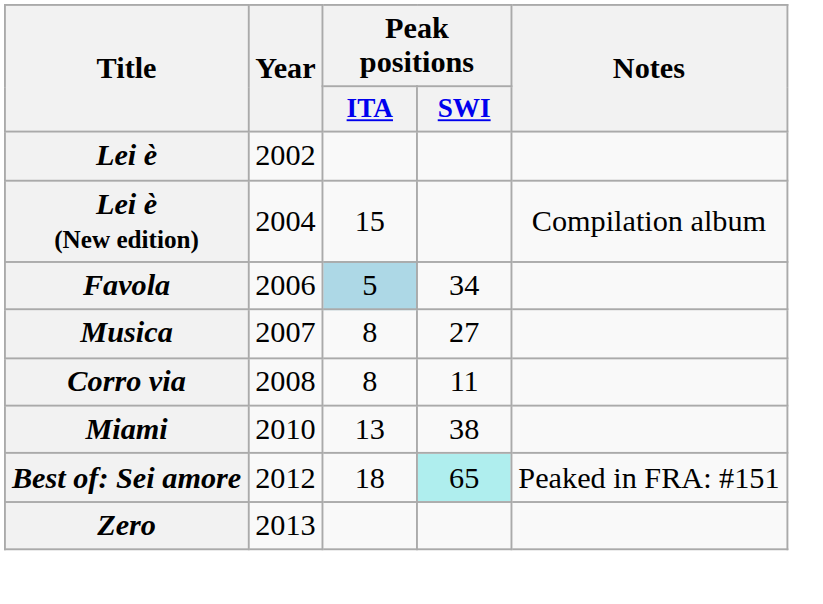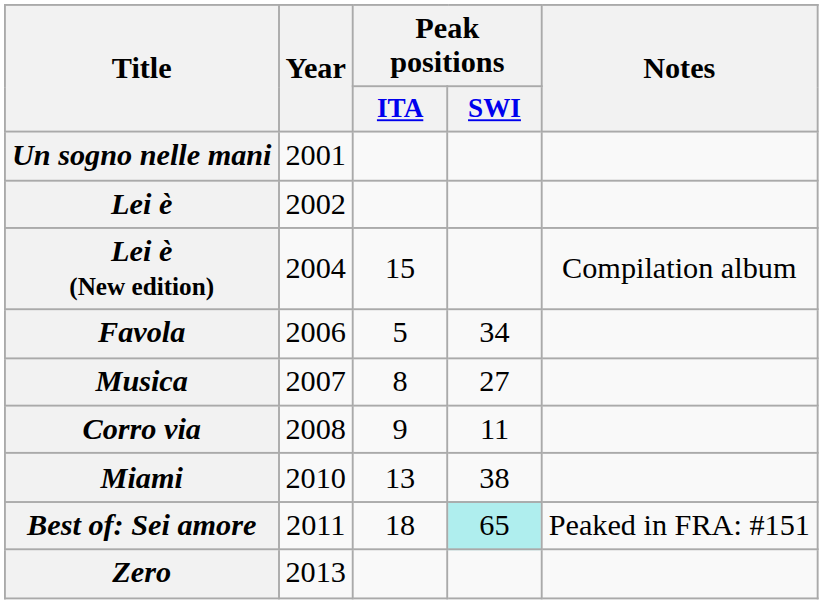 <table class="wikitable plainrowheaders" style="text-align:center">
 <tr>
 <th scope="col" rowspan="2">Title</th>
 <th scope="col" rowspan="2">Year</th>
 <th scope="col" colspan="2">Peak positions</th>
 <th scope="col" rowspan="2">Notes</th>
 </tr>
 <tr>
 <th scope="col" style="width:3em;font-size:90%;"><a href='#'>ITA</a><br></th>
 <th scope="col" style="width:3em;font-size:90%;"><a href='#'>SWI</a><br></th>
+</tr>
+<tr>
+<th scope="row"><em>Un sogno nelle mani</em></th>
+<td>2001</td>
+<td></td>
+<td></td>
+<td></td>
 </tr>
 <tr>
 <th scope="row"><em>Lei è</em></th>
 <td>2002</td>
 <td></td>
 <td></td>
 <td></td>
 </tr>
 <tr>
 <th scope="row"><em>Lei è</em> <br><small>(New edition)</small></th>
 <td>2004</td>
 <td>15</td>
 <td></td>
 <td>Compilation album</td>
 </tr>
 <tr>
 <th scope="row"><em>Favola</em></th>
 <td>2006</td>
-<td style="background: lightblue;">5</td>
+<td>5</td>
 <td>34</td>
 <td></td>
 </tr>
 <tr>
 <th scope="row"><em>Musica</em></th>
 <td>2007</td>
 <td>8</td>
 <td>27</td>
 <td></td>
 </tr>
 <tr>
 <th scope="row"><em>Corro via</em></th>
 <td>2008</td>
-<td>8</td>
+<td>9</td>
 <td>11</td>
 <td></td>
 </tr>
 <tr>
 <th scope="row"><em>Miami</em></th>
 <td>2010</td>
 <td>13</td>
 <td>38</td>
 <td></td>
 </tr>
 <tr>
 <th scope="row"><em>Best of: Sei amore</em></th>
-<td>2012</td>
+<td>2011</td>
 <td>18</td>
 <td style="background: paleturquoise;">65</td>
 <td>Peaked in FRA: #151</td>
 </tr>
 <tr>
 <th scope="row"><em>Zero</em></th>
 <td>2013</td>
 <td></td>
 <td></td>
 <td></td>
 </tr>
 </table>
